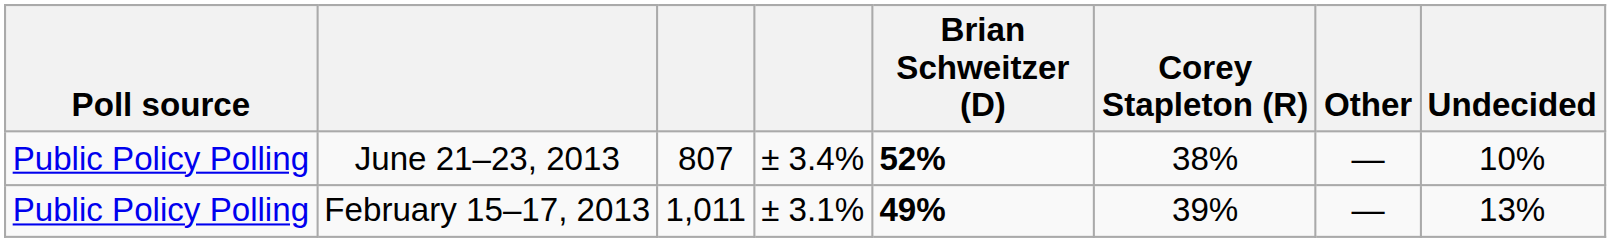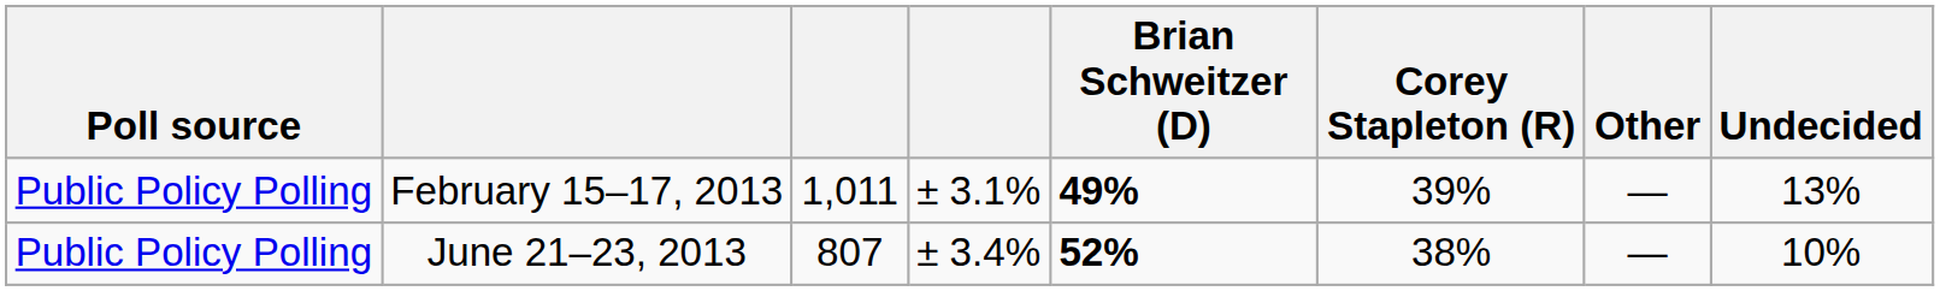 <table class="wikitable">
 <tr valign= bottom>
 <th>Poll source</th>
 <th></th>
 <th></th>
 <th></th>
 <th style="width:100px;">Brian<br>Schweitzer (D)</th>
 <th style="width:100px;">Corey<br>Stapleton (R)</th>
 <th>Other</th>
 <th>Undecided</th>
 </tr>
 <tr>
 <td><a href='#'>Public Policy Polling</a></td>
+<td align=center>February 15–17, 2013</td>
+<td align=center>1,011</td>
+<td align=center>± 3.1%</td>
+<td><strong>49%</strong></td>
+<td align=center>39%</td>
+<td align=center>—</td>
+<td align=center>13%</td>
+</tr>
+<tr>
+<td><a href='#'>Public Policy Polling</a></td>
 <td align=center>June 21–23, 2013</td>
 <td align=center>807</td>
 <td align=center>± 3.4%</td>
 <td><strong>52%</strong></td>
 <td align=center>38%</td>
 <td align=center>—</td>
 <td align=center>10%</td>
 </tr>
-<tr>
-<td><a href='#'>Public Policy Polling</a></td>
-<td align=center>February 15–17, 2013</td>
-<td align=center>1,011</td>
-<td align=center>± 3.1%</td>
-<td><strong>49%</strong></td>
-<td align=center>39%</td>
-<td align=center>—</td>
-<td align=center>13%</td>
-</tr>
 </table>
